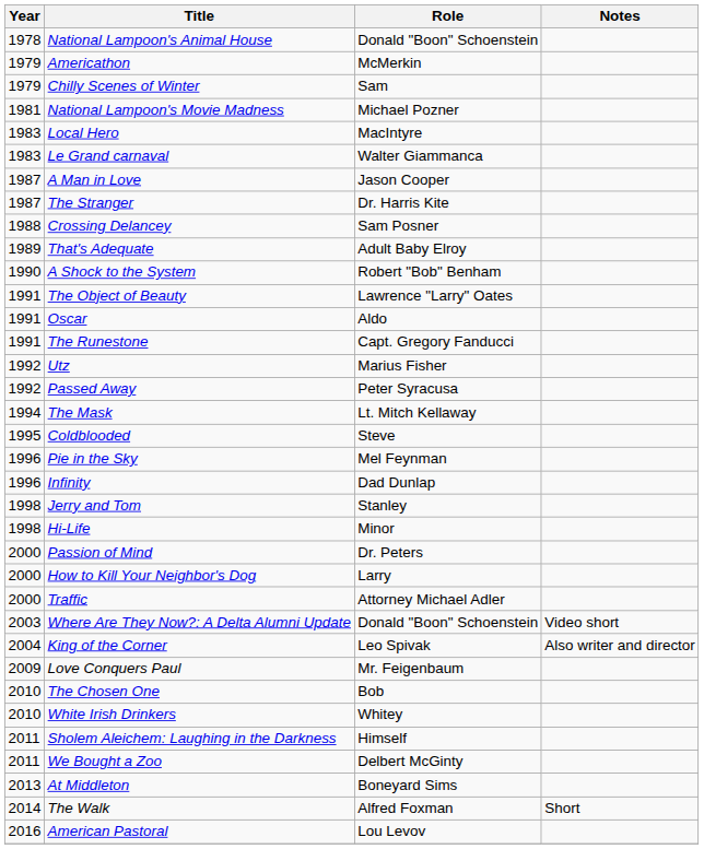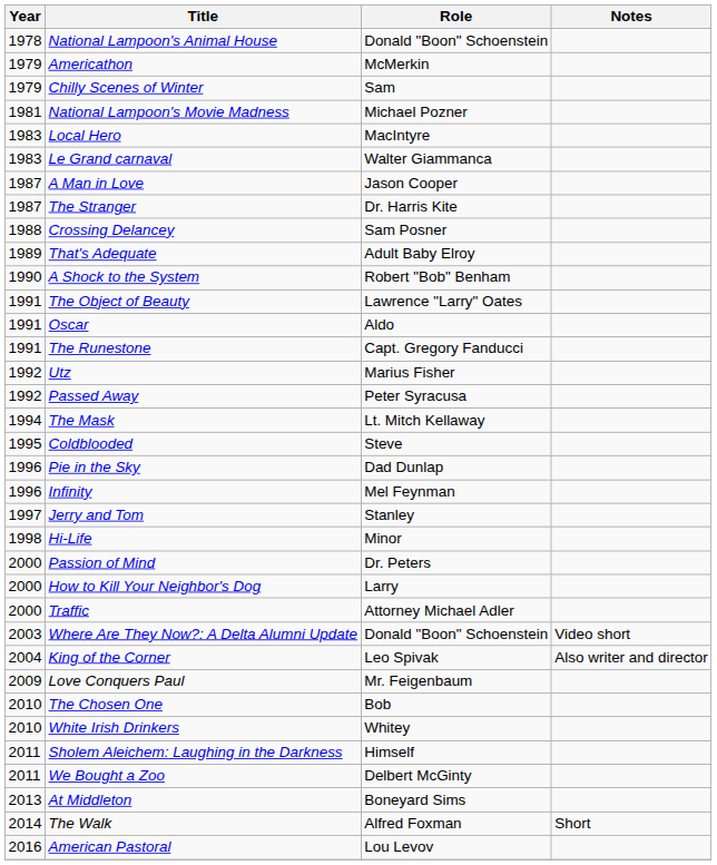 <table class="wikitable sortable">
 <tr>
 <th>Year</th>
 <th>Title</th>
 <th>Role</th>
 <th>Notes</th>
 </tr>
 <tr>
 <td>1978</td>
 <td><em><a href='#'>National Lampoon's Animal House</a></em></td>
 <td>Donald "Boon" Schoenstein</td>
 <td></td>
 </tr>
 <tr>
 <td>1979</td>
 <td><em><a href='#'>Americathon</a></em></td>
 <td>McMerkin</td>
 <td></td>
 </tr>
 <tr>
 <td>1979</td>
 <td><em><a href='#'>Chilly Scenes of Winter</a></em></td>
 <td>Sam</td>
 <td></td>
 </tr>
 <tr>
 <td>1981</td>
 <td><em><a href='#'>National Lampoon's Movie Madness</a></em></td>
 <td>Michael Pozner</td>
 <td></td>
 </tr>
 <tr>
 <td>1983</td>
 <td><em><a href='#'>Local Hero</a></em></td>
 <td>MacIntyre</td>
 <td></td>
 </tr>
 <tr>
 <td>1983</td>
 <td><em><a href='#'>Le Grand carnaval</a></em></td>
 <td>Walter Giammanca</td>
 <td></td>
 </tr>
 <tr>
 <td>1987</td>
 <td><em><a href='#'>A Man in Love</a></em></td>
 <td>Jason Cooper</td>
 <td></td>
 </tr>
 <tr>
 <td>1987</td>
 <td><em><a href='#'>The Stranger</a></em></td>
 <td>Dr. Harris Kite</td>
 <td></td>
 </tr>
 <tr>
 <td>1988</td>
 <td><em><a href='#'>Crossing Delancey</a></em></td>
 <td>Sam Posner</td>
 <td></td>
 </tr>
 <tr>
 <td>1989</td>
 <td><em><a href='#'>That's Adequate</a></em></td>
 <td>Adult Baby Elroy</td>
 <td></td>
 </tr>
 <tr>
 <td>1990</td>
 <td><em><a href='#'>A Shock to the System</a></em></td>
 <td>Robert "Bob" Benham</td>
 <td></td>
 </tr>
 <tr>
 <td>1991</td>
 <td><em><a href='#'>The Object of Beauty</a></em></td>
 <td>Lawrence "Larry" Oates</td>
 <td></td>
 </tr>
 <tr>
 <td>1991</td>
 <td><em><a href='#'>Oscar</a></em></td>
 <td>Aldo</td>
 <td></td>
 </tr>
 <tr>
 <td>1991</td>
 <td><em><a href='#'>The Runestone</a></em></td>
 <td>Capt. Gregory Fanducci</td>
 <td></td>
 </tr>
 <tr>
 <td>1992</td>
 <td><em><a href='#'>Utz</a></em></td>
 <td>Marius Fisher</td>
 <td></td>
 </tr>
 <tr>
 <td>1992</td>
 <td><em><a href='#'>Passed Away</a></em></td>
 <td>Peter Syracusa</td>
 <td></td>
 </tr>
 <tr>
 <td>1994</td>
 <td><em><a href='#'>The Mask</a></em></td>
 <td>Lt. Mitch Kellaway</td>
 <td></td>
 </tr>
 <tr>
 <td>1995</td>
 <td><em><a href='#'>Coldblooded</a></em></td>
 <td>Steve</td>
 <td></td>
 </tr>
 <tr>
 <td>1996</td>
 <td><em><a href='#'>Pie in the Sky</a></em></td>
-<td>Mel Feynman</td>
+<td>Dad Dunlap</td>
 <td></td>
 </tr>
 <tr>
 <td>1996</td>
 <td><em><a href='#'>Infinity</a></em></td>
-<td>Dad Dunlap</td>
+<td>Mel Feynman</td>
 <td></td>
 </tr>
 <tr>
-<td>1998</td>
+<td>1997</td>
 <td><em><a href='#'>Jerry and Tom</a></em></td>
 <td>Stanley</td>
 <td></td>
 </tr>
 <tr>
 <td>1998</td>
 <td><em><a href='#'>Hi-Life</a></em></td>
 <td>Minor</td>
 <td></td>
 </tr>
 <tr>
 <td>2000</td>
 <td><em><a href='#'>Passion of Mind</a></em></td>
 <td>Dr. Peters</td>
 <td></td>
 </tr>
 <tr>
 <td>2000</td>
 <td><em><a href='#'>How to Kill Your Neighbor's Dog</a></em></td>
 <td>Larry</td>
 <td></td>
 </tr>
 <tr>
 <td>2000</td>
 <td><em><a href='#'>Traffic</a></em></td>
 <td>Attorney Michael Adler</td>
 <td></td>
 </tr>
 <tr>
 <td>2003</td>
 <td><em><a href='#'>Where Are They Now?: A Delta Alumni Update</a></em></td>
 <td>Donald "Boon" Schoenstein</td>
 <td>Video short</td>
 </tr>
 <tr>
 <td>2004</td>
 <td><em><a href='#'>King of the Corner</a></em></td>
 <td>Leo Spivak</td>
 <td>Also writer and director</td>
 </tr>
 <tr>
 <td>2009</td>
 <td><em>Love Conquers Paul</em></td>
 <td>Mr. Feigenbaum</td>
 <td></td>
 </tr>
 <tr>
 <td>2010</td>
 <td><em><a href='#'>The Chosen One</a></em></td>
 <td>Bob</td>
 <td></td>
 </tr>
 <tr>
 <td>2010</td>
 <td><em><a href='#'>White Irish Drinkers</a></em></td>
 <td>Whitey</td>
 <td></td>
 </tr>
 <tr>
 <td>2011</td>
 <td><em><a href='#'>Sholem Aleichem: Laughing in the Darkness</a></em></td>
 <td>Himself</td>
 <td></td>
 </tr>
 <tr>
 <td>2011</td>
 <td><em><a href='#'>We Bought a Zoo</a></em></td>
 <td>Delbert McGinty</td>
 <td></td>
 </tr>
 <tr>
 <td>2013</td>
 <td><em><a href='#'>At Middleton</a></em></td>
 <td>Boneyard Sims</td>
 <td></td>
 </tr>
 <tr>
 <td>2014</td>
 <td><em>The Walk</em></td>
 <td>Alfred Foxman</td>
 <td>Short</td>
 </tr>
 <tr>
 <td>2016</td>
 <td><em><a href='#'>American Pastoral</a></em></td>
 <td>Lou Levov</td>
 <td></td>
 </tr>
 <tr>
 </tr>
 </table>
